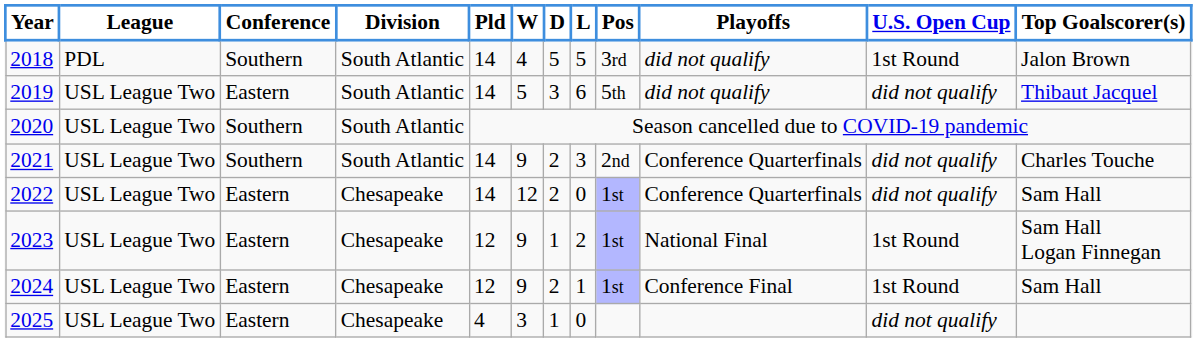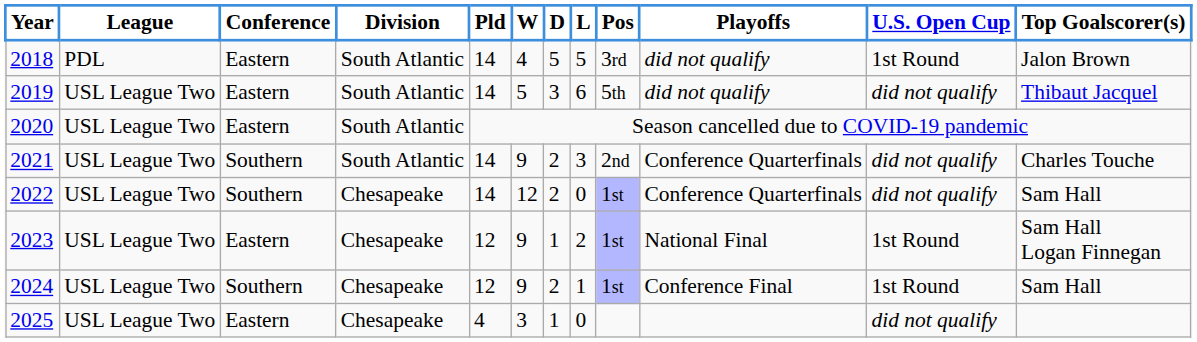 <table class="wikitable">
 <tr>
 <th style="background:#FFFFFF; color:#000000; border:2px solid #3E8EDE;">Year</th>
 <th style="background:#FFFFFF; color:#000000; border:2px solid #3E8EDE;">League</th>
 <th style="background:#FFFFFF; color:#000000; border:2px solid #3E8EDE;">Conference</th>
 <th style="background:#FFFFFF; color:#000000; border:2px solid #3E8EDE;">Division</th>
 <th style="background:#FFFFFF; color:#000000; border:2px solid #3E8EDE;">Pld</th>
 <th style="background:#FFFFFF; color:#000000; border:2px solid #3E8EDE;">W</th>
 <th style="background:#FFFFFF; color:#000000; border:2px solid #3E8EDE;">D</th>
 <th style="background:#FFFFFF; color:#000000; border:2px solid #3E8EDE;">L</th>
 <th style="background:#FFFFFF; color:#000000; border:2px solid #3E8EDE;">Pos</th>
 <th style="background:#FFFFFF; color:#000000; border:2px solid #3E8EDE;">Playoffs</th>
 <th style="background:#FFFFFF; color:#000000; border:2px solid #3E8EDE;"><a href='#'>U.S. Open Cup</a></th>
 <th style="background:#FFFFFF; color:#000000; border:2px solid #3E8EDE;">Top Goalscorer(s)</th>
 </tr>
 <tr>
 <td><a href='#'>2018</a></td>
 <td>PDL</td>
-<td>Southern</td>
+<td>Eastern</td>
 <td>South Atlantic</td>
 <td>14</td>
 <td>4</td>
 <td>5</td>
 <td>5</td>
 <td>3<small>rd</small></td>
 <td><em>did not qualify</em></td>
 <td>1st Round</td>
 <td> Jalon Brown</td>
 </tr>
 <tr>
 <td><a href='#'>2019</a></td>
 <td>USL League Two</td>
 <td>Eastern</td>
 <td>South Atlantic</td>
 <td>14</td>
 <td>5</td>
 <td>3</td>
 <td>6</td>
 <td>5<small>th</small></td>
 <td><em>did not qualify</em></td>
 <td><em>did not qualify</em></td>
 <td> <a href='#'>Thibaut Jacquel</a></td>
 </tr>
 <tr>
 <td><a href='#'>2020</a></td>
 <td>USL League Two</td>
-<td>Southern</td>
+<td>Eastern</td>
 <td>South Atlantic</td>
 <td colspan=10 align=center>Season cancelled due to <a href='#'>COVID-19 pandemic</a></td>
 </tr>
 <tr>
 <td><a href='#'>2021</a></td>
 <td>USL League Two</td>
 <td>Southern</td>
 <td>South Atlantic</td>
 <td>14</td>
 <td>9</td>
 <td>2</td>
 <td>3</td>
 <td>2<small>nd</small></td>
 <td>Conference Quarterfinals</td>
 <td><em>did not qualify</em></td>
 <td> Charles Touche</td>
 </tr>
 <tr>
 <td><a href='#'>2022</a></td>
 <td>USL League Two</td>
-<td>Eastern</td>
+<td>Southern</td>
 <td>Chesapeake</td>
 <td>14</td>
 <td>12</td>
 <td>2</td>
 <td>0</td>
 <td bgcolor="B3B7FF">1<small>st</small></td>
 <td>Conference Quarterfinals</td>
 <td><em>did not qualify</em></td>
 <td> Sam Hall</td>
 </tr>
 <tr>
 <td><a href='#'>2023</a></td>
 <td>USL League Two</td>
 <td>Eastern</td>
 <td>Chesapeake</td>
 <td>12</td>
 <td>9</td>
 <td>1</td>
 <td>2</td>
 <td bgcolor="B3B7FF">1<small>st</small></td>
 <td>National Final</td>
 <td>1st Round</td>
 <td> Sam Hall<br> Logan Finnegan</td>
 </tr>
 <tr>
 <td><a href='#'>2024</a></td>
 <td>USL League Two</td>
-<td>Eastern</td>
+<td>Southern</td>
 <td>Chesapeake</td>
 <td>12</td>
 <td>9</td>
 <td>2</td>
 <td>1</td>
 <td bgcolor="B3B7FF">1<small>st</small></td>
 <td>Conference Final</td>
 <td>1st Round</td>
 <td> Sam Hall</td>
 </tr>
 <tr>
 <td><a href='#'>2025</a></td>
 <td>USL League Two</td>
 <td>Eastern</td>
 <td>Chesapeake</td>
 <td>4</td>
 <td>3</td>
 <td>1</td>
 <td>0</td>
 <td></td>
 <td></td>
 <td><em>did not qualify</em></td>
 <td></td>
 </tr>
 </table>
